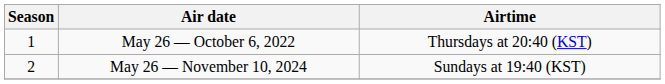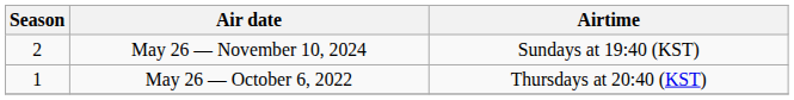 <table class="wikitable" style = "text-align:center" "font-size: 90%;">
 <tr>
 <th>Season</th>
 <th width=300>Air date</th>
 <th width=300>Airtime</th>
 </tr>
 <tr>
+<td>2</td>
+<td>May 26 — November 10, 2024</td>
+<td>Sundays at 19:40 (KST)</td>
+</tr>
+<tr>
 <td>1</td>
 <td>May 26 — October 6, 2022</td>
 <td>Thursdays at 20:40 (<a href='#'>KST</a>)</td>
 </tr>
 <tr>
-<td>2</td>
-<td>May 26 — November 10, 2024</td>
-<td>Sundays at 19:40 (KST)</td>
-</tr>
-<tr>
 </tr>
 </table>
